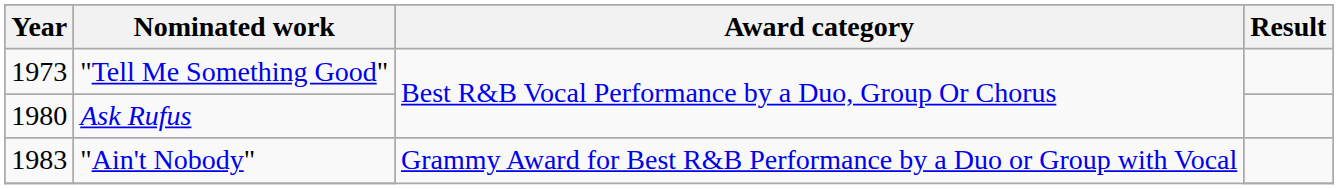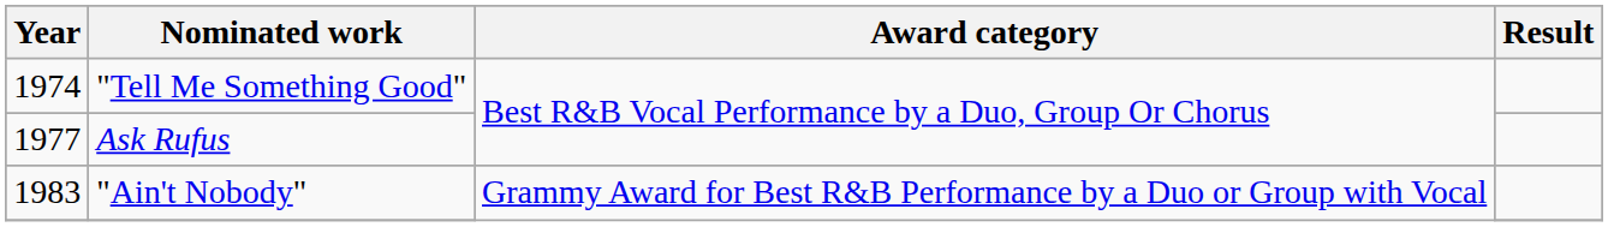 <table class="wikitable sortable">
 <tr>
 <th>Year</th>
 <th class="unsortable">Nominated work</th>
 <th>Award category</th>
 <th>Result</th>
 </tr>
 <tr>
-<td>1973</td>
+<td>1974</td>
 <td>"<a href='#'>Tell Me Something Good</a>"</td>
 <td rowspan=2><a href='#'>Best R&B Vocal Performance by a Duo, Group Or Chorus</a></td>
 <td></td>
 </tr>
 <tr>
-<td>1980</td>
+<td>1977</td>
 <td><em><a href='#'>Ask Rufus</a></em></td>
 <td></td>
 </tr>
 <tr>
 <td>1983</td>
 <td>"<a href='#'>Ain't Nobody</a>"</td>
 <td rowspan=2><a href='#'>Grammy Award for Best R&B Performance by a Duo or Group with Vocal</a></td>
 <td></td>
 </tr>
 <tr>
 </tr>
 </table>
